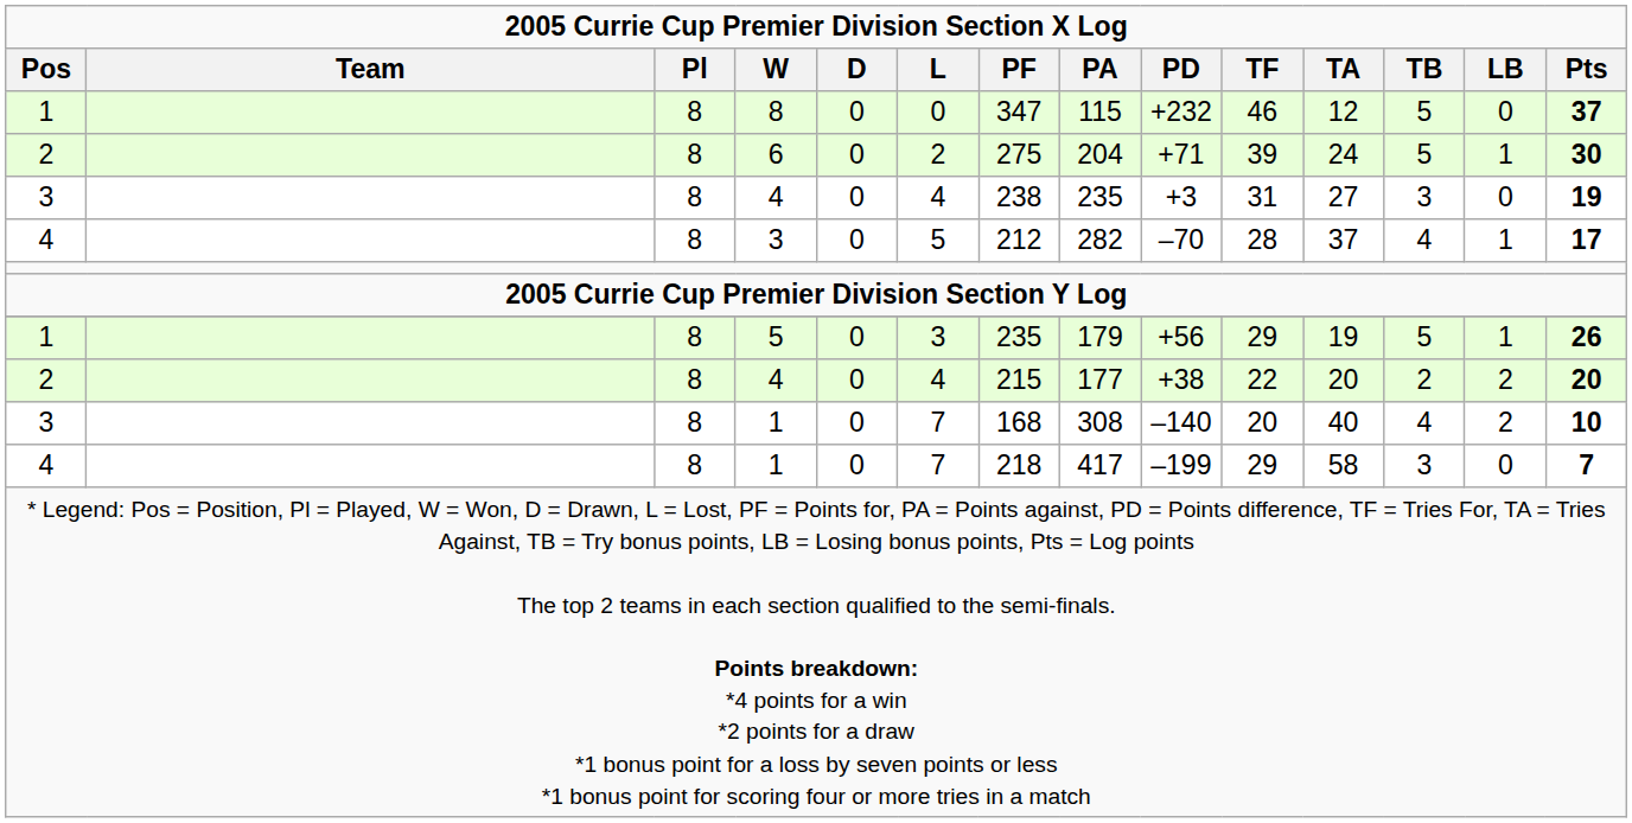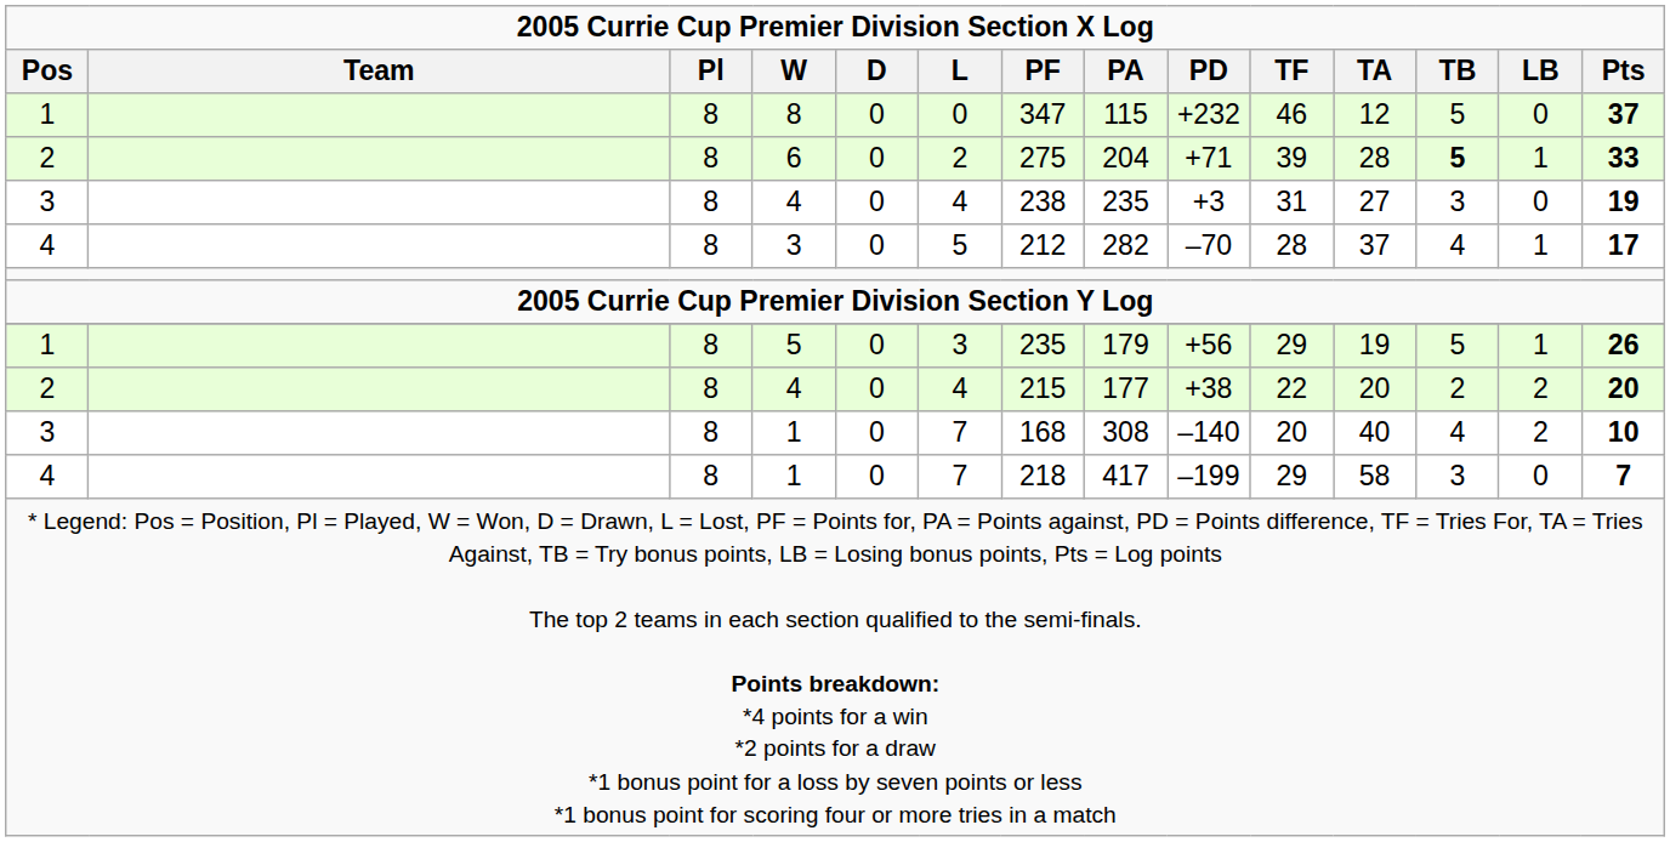 <table class="wikitable" style="text-align:center; line-height:110%; font-size:100%; width:60%;">
 <tr>
 <td colspan="14" cellpadding="0" cellspacing="0"><strong>2005 Currie Cup Premier Division Section X Log</strong></td>
 </tr>
 <tr>
 <th style="width:5%;">Pos</th>
 <th style="width:35%;">Team</th>
 <th style="width:5%;">Pl</th>
 <th style="width:5%;">W</th>
 <th style="width:5%;">D</th>
 <th style="width:5%;">L</th>
 <th style="width:5%;">PF</th>
 <th style="width:5%;">PA</th>
 <th style="width:5%;">PD</th>
 <th style="width:5%;">TF</th>
 <th style="width:5%;">TA</th>
 <th style="width:5%;">TB</th>
 <th style="width:5%;">LB</th>
 <th style="width:5%;">Pts<br></th>
 </tr>
 <tr bgcolor=#E8FFD8 align=center>
 <td>1</td>
 <td align=left></td>
 <td>8</td>
 <td>8</td>
 <td>0</td>
 <td>0</td>
 <td>347</td>
 <td>115</td>
 <td>+232</td>
 <td>46</td>
 <td>12</td>
 <td>5</td>
 <td>0</td>
 <td><strong>37</strong></td>
 </tr>
 <tr bgcolor=#E8FFD8 align=center>
 <td>2</td>
 <td align=left></td>
 <td>8</td>
 <td>6</td>
 <td>0</td>
 <td>2</td>
 <td>275</td>
 <td>204</td>
 <td>+71</td>
 <td>39</td>
-<td>24</td>
-<td>5</td>
+<td>28</td>
+<td><strong>5</strong></td>
 <td>1</td>
-<td><strong>30</strong></td>
+<td><strong>33</strong></td>
 </tr>
 <tr bgcolor=#FFFFFF align=center>
 <td>3</td>
 <td align=left></td>
 <td>8</td>
 <td>4</td>
 <td>0</td>
 <td>4</td>
 <td>238</td>
 <td>235</td>
 <td>+3</td>
 <td>31</td>
 <td>27</td>
 <td>3</td>
 <td>0</td>
 <td><strong>19</strong></td>
 </tr>
 <tr bgcolor=#FFFFFF align=center>
 <td>4</td>
 <td align=left></td>
 <td>8</td>
 <td>3</td>
 <td>0</td>
 <td>5</td>
 <td>212</td>
 <td>282</td>
 <td>–70</td>
 <td>28</td>
 <td>37</td>
 <td>4</td>
 <td>1</td>
 <td><strong>17</strong></td>
 </tr>
 <tr>
 <td colspan="14" cellpadding="0" cellspacing="0"></td>
 </tr>
 <tr>
 <td colspan="14" cellpadding="0" cellspacing="0"><strong>2005 Currie Cup Premier Division Section Y Log</strong></td>
 </tr>
 <tr>
 </tr>
 <tr bgcolor=#E8FFD8 align=center>
 <td>1</td>
 <td align=left></td>
 <td>8</td>
 <td>5</td>
 <td>0</td>
 <td>3</td>
 <td>235</td>
 <td>179</td>
 <td>+56</td>
 <td>29</td>
 <td>19</td>
 <td>5</td>
 <td>1</td>
 <td><strong>26</strong></td>
 </tr>
 <tr bgcolor=#E8FFD8 align=center>
 <td>2</td>
 <td align=left></td>
 <td>8</td>
 <td>4</td>
 <td>0</td>
 <td>4</td>
 <td>215</td>
 <td>177</td>
 <td>+38</td>
 <td>22</td>
 <td>20</td>
 <td>2</td>
 <td>2</td>
 <td><strong>20</strong></td>
 </tr>
 <tr bgcolor=#FFFFFF align=center>
 <td>3</td>
 <td align=left></td>
 <td>8</td>
 <td>1</td>
 <td>0</td>
 <td>7</td>
 <td>168</td>
 <td>308</td>
 <td>–140</td>
 <td>20</td>
 <td>40</td>
 <td>4</td>
 <td>2</td>
 <td><strong>10</strong></td>
 </tr>
 <tr bgcolor=#FFFFFF align=center>
 <td>4</td>
 <td align=left></td>
 <td>8</td>
 <td>1</td>
 <td>0</td>
 <td>7</td>
 <td>218</td>
 <td>417</td>
 <td>–199</td>
 <td>29</td>
 <td>58</td>
 <td>3</td>
 <td>0</td>
 <td><strong>7</strong></td>
 </tr>
 <tr>
 <td colspan="14" style="border:0px"><small>* Legend: Pos = Position, Pl = Played, W = Won, D = Drawn, L = Lost, PF = Points for, PA = Points against, PD = Points difference, TF = Tries For, TA = Tries Against, TB = Try bonus points, LB = Losing bonus points, Pts = Log points<br><br>The top 2 teams in each section qualified to the semi-finals.<br><br><strong>Points breakdown:</strong><br>*4 points for a win<br>*2 points for a draw<br>*1 bonus point for a loss by seven points or less<br>*1 bonus point for scoring four or more tries in a match</small></td>
 </tr>
 </table>
